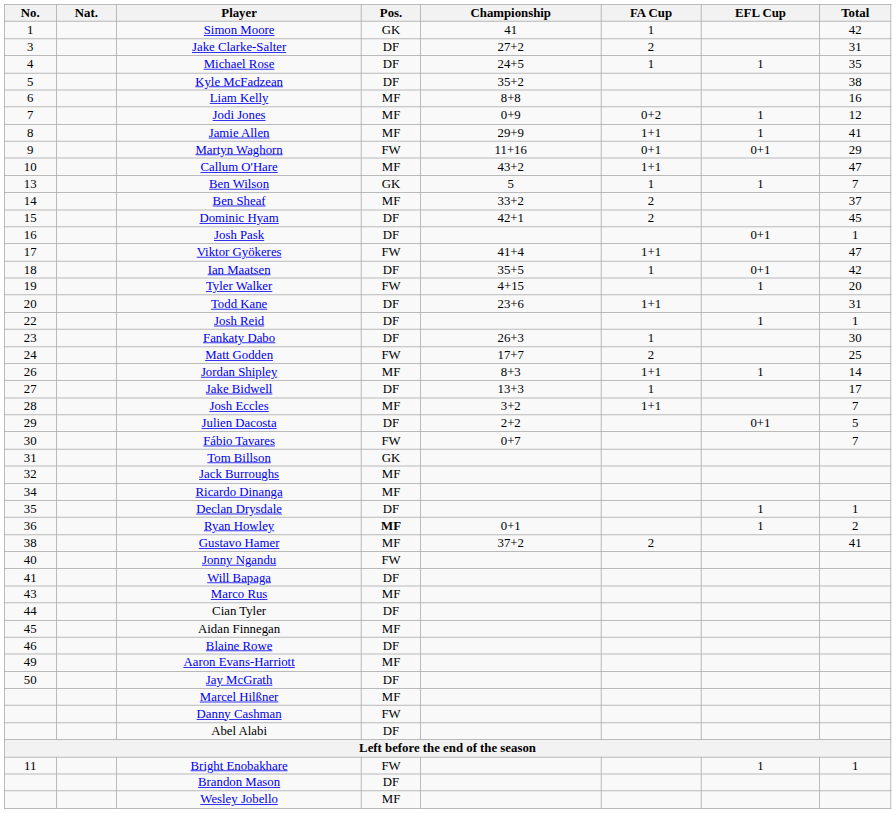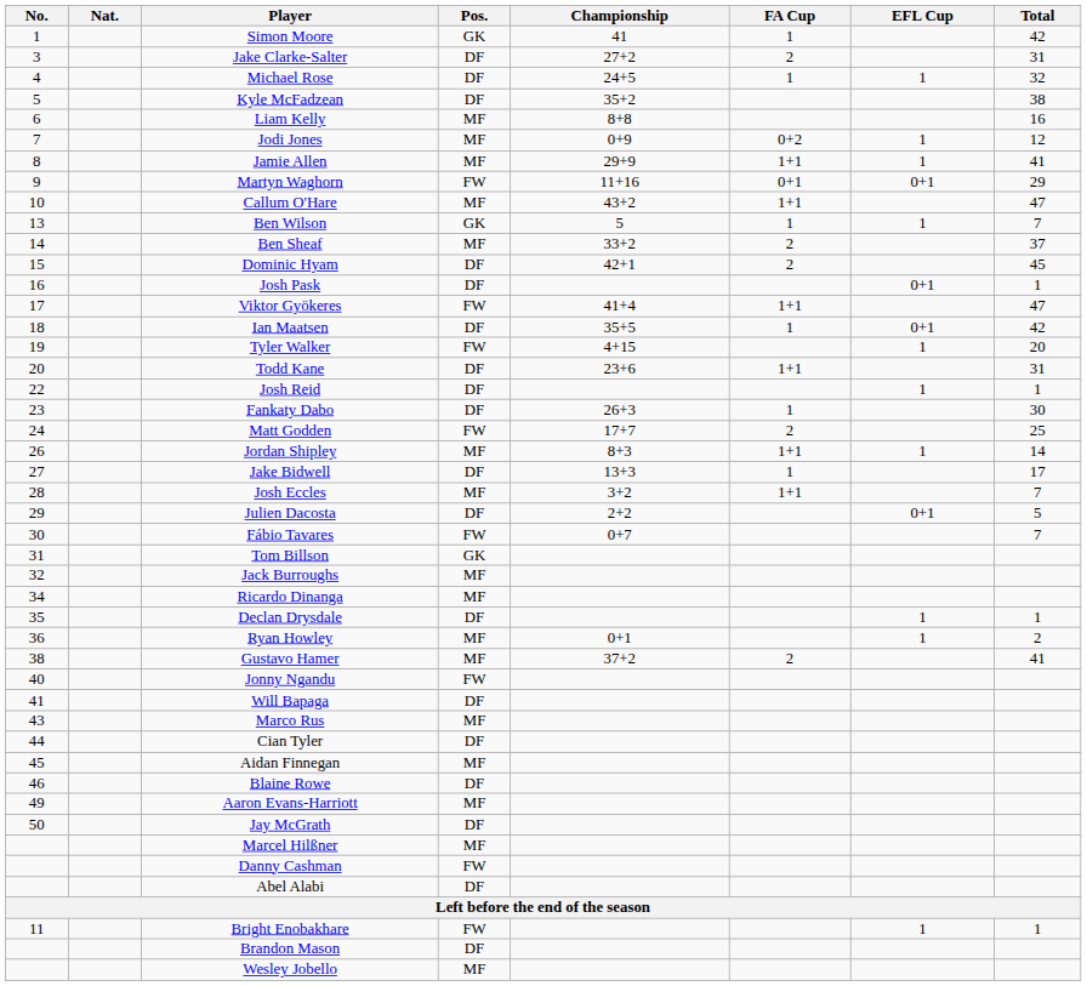 <table class="wikitable sortable alternance" style="font-size:100%; text-align:center; line-height:14px; width:70%;">
 <tr>
 <th>No.</th>
 <th>Nat.</th>
 <th>Player</th>
 <th>Pos.</th>
 <th>Championship</th>
 <th>FA Cup</th>
 <th>EFL Cup</th>
 <th>Total</th>
 </tr>
 <tr>
 <td>1</td>
 <td></td>
 <td><a href='#'>Simon Moore</a></td>
 <td>GK</td>
 <td>41</td>
 <td>1</td>
 <td></td>
 <td>42</td>
 </tr>
 <tr>
 <td>3</td>
 <td></td>
 <td><a href='#'>Jake Clarke-Salter</a></td>
 <td>DF</td>
 <td>27+2</td>
 <td>2</td>
 <td></td>
 <td>31</td>
 </tr>
 <tr>
 <td>4</td>
 <td></td>
 <td><a href='#'>Michael Rose</a></td>
 <td>DF</td>
 <td>24+5</td>
 <td>1</td>
 <td>1</td>
-<td>35</td>
+<td>32</td>
 </tr>
 <tr>
 <td>5</td>
 <td></td>
 <td><a href='#'>Kyle McFadzean</a></td>
 <td>DF</td>
 <td>35+2</td>
 <td></td>
 <td></td>
 <td>38</td>
 </tr>
 <tr>
 <td>6</td>
 <td></td>
 <td><a href='#'>Liam Kelly</a></td>
 <td>MF</td>
 <td>8+8</td>
 <td></td>
 <td></td>
 <td>16</td>
 </tr>
 <tr>
 <td>7</td>
 <td></td>
 <td><a href='#'>Jodi Jones</a></td>
 <td>MF</td>
 <td>0+9</td>
 <td>0+2</td>
 <td>1</td>
 <td>12</td>
 </tr>
 <tr>
 <td>8</td>
 <td></td>
 <td><a href='#'>Jamie Allen</a></td>
 <td>MF</td>
 <td>29+9</td>
 <td>1+1</td>
 <td>1</td>
 <td>41</td>
 </tr>
 <tr>
 <td>9</td>
 <td></td>
 <td><a href='#'>Martyn Waghorn</a></td>
 <td>FW</td>
 <td>11+16</td>
 <td>0+1</td>
 <td>0+1</td>
 <td>29</td>
 </tr>
 <tr>
 <td>10</td>
 <td></td>
 <td><a href='#'>Callum O'Hare</a></td>
 <td>MF</td>
 <td>43+2</td>
 <td>1+1</td>
 <td></td>
 <td>47</td>
 </tr>
 <tr>
 <td>13</td>
 <td></td>
 <td><a href='#'>Ben Wilson</a></td>
 <td>GK</td>
 <td>5</td>
 <td>1</td>
 <td>1</td>
 <td>7</td>
 </tr>
 <tr>
 <td>14</td>
 <td></td>
 <td><a href='#'>Ben Sheaf</a></td>
 <td>MF</td>
 <td>33+2</td>
 <td>2</td>
 <td></td>
 <td>37</td>
 </tr>
 <tr>
 <td>15</td>
 <td></td>
 <td><a href='#'>Dominic Hyam</a></td>
 <td>DF</td>
 <td>42+1</td>
 <td>2</td>
 <td></td>
 <td>45</td>
 </tr>
 <tr>
 <td>16</td>
 <td></td>
 <td><a href='#'>Josh Pask</a></td>
 <td>DF</td>
 <td></td>
 <td></td>
 <td>0+1</td>
 <td>1</td>
 </tr>
 <tr>
 <td>17</td>
 <td></td>
 <td><a href='#'>Viktor Gyökeres</a></td>
 <td>FW</td>
 <td>41+4</td>
 <td>1+1</td>
 <td></td>
 <td>47</td>
 </tr>
 <tr>
 <td>18</td>
 <td></td>
 <td><a href='#'>Ian Maatsen</a></td>
 <td>DF</td>
 <td>35+5</td>
 <td>1</td>
 <td>0+1</td>
 <td>42</td>
 </tr>
 <tr>
 <td>19</td>
 <td></td>
 <td><a href='#'>Tyler Walker</a></td>
 <td>FW</td>
 <td>4+15</td>
 <td></td>
 <td>1</td>
 <td>20</td>
 </tr>
 <tr>
 <td>20</td>
 <td></td>
 <td><a href='#'>Todd Kane</a></td>
 <td>DF</td>
 <td>23+6</td>
 <td>1+1</td>
 <td></td>
 <td>31</td>
 </tr>
 <tr>
 <td>22</td>
 <td></td>
 <td><a href='#'>Josh Reid</a></td>
 <td>DF</td>
 <td></td>
 <td></td>
 <td>1</td>
 <td>1</td>
 </tr>
 <tr>
 <td>23</td>
 <td></td>
 <td><a href='#'>Fankaty Dabo</a></td>
 <td>DF</td>
 <td>26+3</td>
 <td>1</td>
 <td></td>
 <td>30</td>
 </tr>
 <tr>
 <td>24</td>
 <td></td>
 <td><a href='#'>Matt Godden</a></td>
 <td>FW</td>
 <td>17+7</td>
 <td>2</td>
 <td></td>
 <td>25</td>
 </tr>
 <tr>
 <td>26</td>
 <td></td>
 <td><a href='#'>Jordan Shipley</a></td>
 <td>MF</td>
 <td>8+3</td>
 <td>1+1</td>
 <td>1</td>
 <td>14</td>
 </tr>
 <tr>
 <td>27</td>
 <td></td>
 <td><a href='#'>Jake Bidwell</a></td>
 <td>DF</td>
 <td>13+3</td>
 <td>1</td>
 <td></td>
 <td>17</td>
 </tr>
 <tr>
 <td>28</td>
 <td></td>
 <td><a href='#'>Josh Eccles</a></td>
 <td>MF</td>
 <td>3+2</td>
 <td>1+1</td>
 <td></td>
 <td>7</td>
 </tr>
 <tr>
 <td>29</td>
 <td></td>
 <td><a href='#'>Julien Dacosta</a></td>
 <td>DF</td>
 <td>2+2</td>
 <td></td>
 <td>0+1</td>
 <td>5</td>
 </tr>
 <tr>
 <td>30</td>
 <td></td>
 <td><a href='#'>Fábio Tavares</a></td>
 <td>FW</td>
 <td>0+7</td>
 <td></td>
 <td></td>
 <td>7</td>
 </tr>
 <tr>
 <td>31</td>
 <td></td>
 <td><a href='#'>Tom Billson</a></td>
 <td>GK</td>
 <td></td>
 <td></td>
 <td></td>
 <td></td>
 </tr>
 <tr>
 <td>32</td>
 <td></td>
 <td><a href='#'>Jack Burroughs</a></td>
 <td>MF</td>
 <td></td>
 <td></td>
 <td></td>
 <td></td>
 </tr>
 <tr>
 <td>34</td>
 <td></td>
 <td><a href='#'>Ricardo Dinanga</a></td>
 <td>MF</td>
 <td></td>
 <td></td>
 <td></td>
 <td></td>
 </tr>
 <tr>
 <td>35</td>
 <td></td>
 <td><a href='#'>Declan Drysdale</a></td>
 <td>DF</td>
 <td></td>
 <td></td>
 <td>1</td>
 <td>1</td>
 </tr>
 <tr>
 <td>36</td>
 <td></td>
 <td><a href='#'>Ryan Howley</a></td>
-<td><strong>MF</strong></td>
+<td>MF</td>
 <td>0+1</td>
 <td></td>
 <td>1</td>
 <td>2</td>
 </tr>
 <tr>
 <td>38</td>
 <td></td>
 <td><a href='#'>Gustavo Hamer</a></td>
 <td>MF</td>
 <td>37+2</td>
 <td>2</td>
 <td></td>
 <td>41</td>
 </tr>
 <tr>
 <td>40</td>
 <td></td>
 <td><a href='#'>Jonny Ngandu</a></td>
 <td>FW</td>
 <td></td>
 <td></td>
 <td></td>
 <td></td>
 </tr>
 <tr>
 <td>41</td>
 <td></td>
 <td><a href='#'>Will Bapaga</a></td>
 <td>DF</td>
 <td></td>
 <td></td>
 <td></td>
 <td></td>
 </tr>
 <tr>
 <td>43</td>
 <td></td>
 <td><a href='#'>Marco Rus</a></td>
 <td>MF</td>
 <td></td>
 <td></td>
 <td></td>
 <td></td>
 </tr>
 <tr>
 <td>44</td>
 <td></td>
 <td>Cian Tyler</td>
 <td>DF</td>
 <td></td>
 <td></td>
 <td></td>
 <td></td>
 </tr>
 <tr>
 <td>45</td>
 <td></td>
 <td>Aidan Finnegan</td>
 <td>MF</td>
 <td></td>
 <td></td>
 <td></td>
 <td></td>
 </tr>
 <tr>
 <td>46</td>
 <td></td>
 <td><a href='#'>Blaine Rowe</a></td>
 <td>DF</td>
 <td></td>
 <td></td>
 <td></td>
 <td></td>
 </tr>
 <tr>
 <td>49</td>
 <td></td>
 <td><a href='#'>Aaron Evans-Harriott</a></td>
 <td>MF</td>
 <td></td>
 <td></td>
 <td></td>
 <td></td>
 </tr>
 <tr>
 <td>50</td>
 <td></td>
 <td><a href='#'>Jay McGrath</a></td>
 <td>DF</td>
 <td></td>
 <td></td>
 <td></td>
 <td></td>
 </tr>
 <tr>
 <td></td>
 <td></td>
 <td><a href='#'>Marcel Hilßner</a></td>
 <td>MF</td>
 <td></td>
 <td></td>
 <td></td>
 <td></td>
 </tr>
 <tr>
 <td></td>
 <td></td>
 <td><a href='#'>Danny Cashman</a></td>
 <td>FW</td>
 <td></td>
 <td></td>
 <td></td>
 <td></td>
 </tr>
 <tr>
 <td></td>
 <td></td>
 <td>Abel Alabi</td>
 <td>DF</td>
 <td></td>
 <td></td>
 <td></td>
 <td></td>
 </tr>
 <tr>
 <th colspan="9">Left before the end of the season</th>
 </tr>
 <tr>
 <td>11</td>
 <td></td>
 <td><a href='#'>Bright Enobakhare</a></td>
 <td>FW</td>
 <td></td>
 <td></td>
 <td>1</td>
 <td>1</td>
 </tr>
 <tr>
 <td></td>
 <td></td>
 <td><a href='#'>Brandon Mason</a></td>
 <td>DF</td>
 <td></td>
 <td></td>
 <td></td>
 <td></td>
 </tr>
 <tr>
 <td></td>
 <td></td>
 <td><a href='#'>Wesley Jobello</a></td>
 <td>MF</td>
 <td></td>
 <td></td>
 <td></td>
 <td></td>
 </tr>
 </table>
